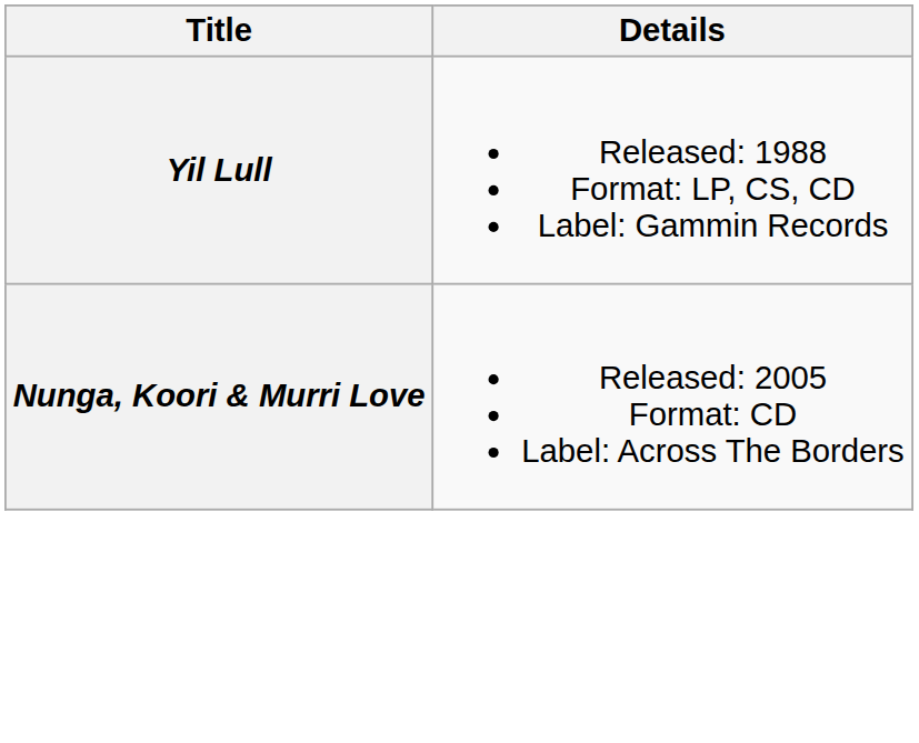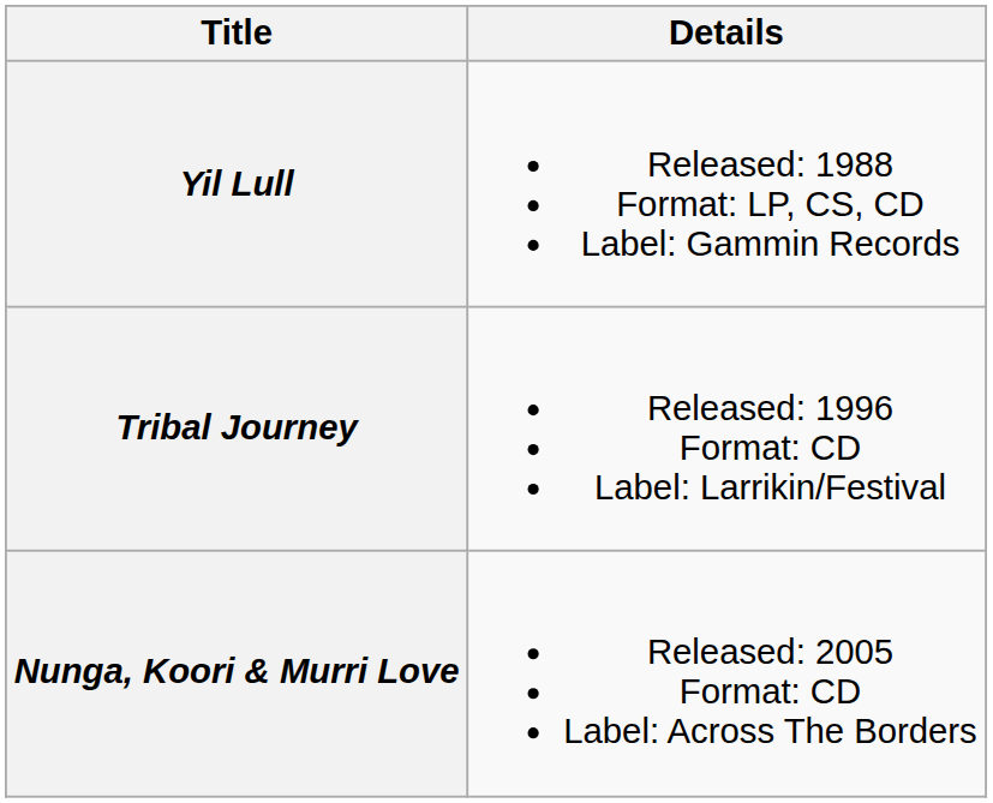 <table class="wikitable plainrowheaders" style="text-align:center;" border="1">
 <tr>
 <th>Title</th>
 <th>Details</th>
 </tr>
 <tr>
 <th scope="row"><em>Yil Lull</em></th>
 <td><br><ul><li>Released: 1988</li><li>Format: LP, CS, CD</li><li>Label: Gammin Records</li></ul></td>
 </tr>
 <tr>
+<th scope="row"><em>Tribal Journey</em></th>
+<td><br><ul><li>Released: 1996</li><li>Format: CD</li><li>Label: Larrikin/Festival</li></ul></td>
+</tr>
+<tr>
 <th scope="row"><em>Nunga, Koori & Murri Love</em></th>
 <td><br><ul><li>Released: 2005</li><li>Format: CD</li><li>Label: Across The Borders</li></ul></td>
 </tr>
 </table>
